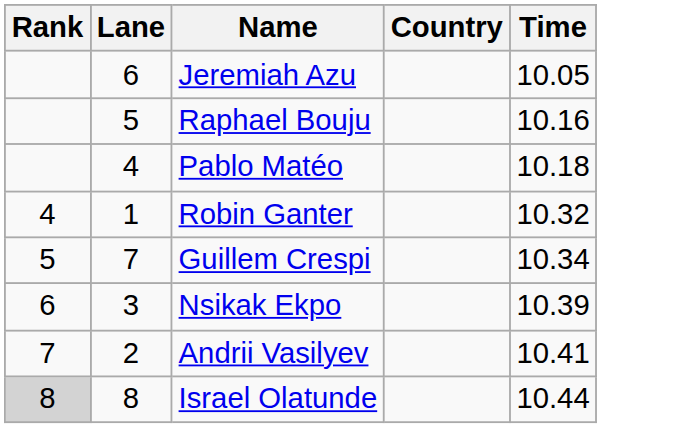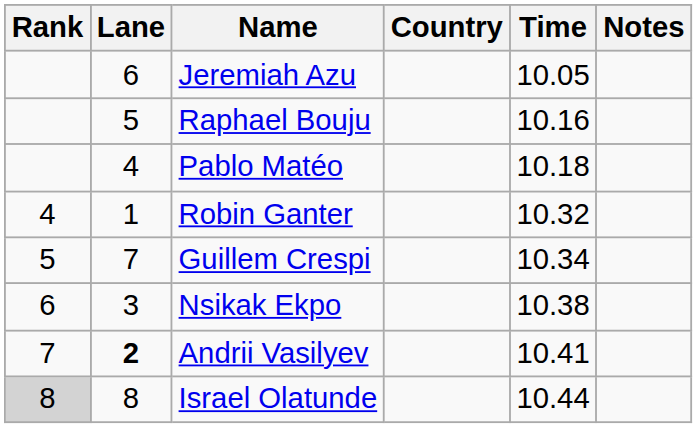 <table class="wikitable sortable" style="text-align:center">
 <tr>
 <th>Rank</th>
 <th>Lane</th>
 <th>Name</th>
 <th>Country</th>
 <th>Time</th>
+<th>Notes</th>
 </tr>
 <tr>
 <td></td>
 <td>6</td>
 <td align=left><a href='#'>Jeremiah Azu</a></td>
 <td align=left></td>
 <td>10.05</td>
+<td></td>
 </tr>
 <tr>
 <td></td>
 <td>5</td>
 <td align=left><a href='#'>Raphael Bouju</a></td>
 <td align=left></td>
 <td>10.16</td>
+<td></td>
 </tr>
 <tr>
 <td></td>
 <td>4</td>
 <td align=left><a href='#'>Pablo Matéo</a></td>
 <td align=left></td>
 <td>10.18</td>
+<td></td>
 </tr>
 <tr>
 <td>4</td>
 <td>1</td>
 <td align=left><a href='#'>Robin Ganter</a></td>
 <td align=left></td>
 <td>10.32</td>
+<td></td>
 </tr>
 <tr>
 <td>5</td>
 <td>7</td>
 <td align=left><a href='#'>Guillem Crespi</a></td>
 <td align=left></td>
 <td>10.34</td>
+<td></td>
 </tr>
 <tr>
 <td>6</td>
 <td>3</td>
 <td align=left><a href='#'>Nsikak Ekpo</a></td>
 <td align=left></td>
-<td>10.39</td>
+<td>10.38</td>
+<td></td>
 </tr>
 <tr>
 <td>7</td>
-<td>2</td>
+<td><strong>2</strong></td>
 <td align=left><a href='#'>Andrii Vasilyev</a></td>
 <td align=left></td>
 <td>10.41</td>
+<td></td>
 </tr>
 <tr>
 <td style="background: lightgrey;">8</td>
 <td>8</td>
 <td align=left><a href='#'>Israel Olatunde</a></td>
 <td align=left></td>
 <td>10.44</td>
+<td></td>
 </tr>
 </table>
